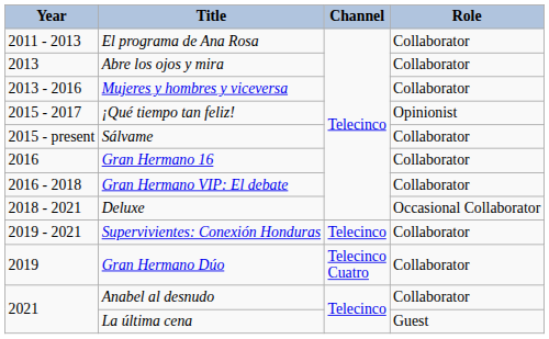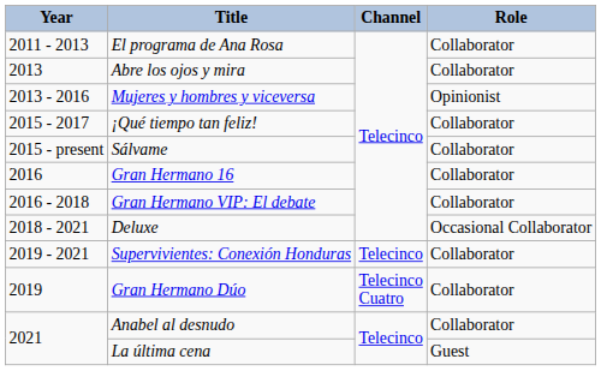 <table class="wikitable">
 <tr>
 <th style="background: #B0C4DE;">Year</th>
 <th style="background: #B0C4DE;">Title</th>
 <th style="background: #B0C4DE;">Channel</th>
 <th style="background: #B0C4DE;">Role</th>
 </tr>
 <tr>
 <td>2011 - 2013</td>
 <td><em>El programa de Ana Rosa</em></td>
 <td rowspan="8"><a href='#'>Telecinco</a></td>
 <td>Collaborator</td>
 </tr>
 <tr>
 <td>2013</td>
 <td><em>Abre los ojos y mira</em></td>
 <td>Collaborator</td>
 </tr>
 <tr>
 <td>2013 - 2016</td>
 <td><em><a href='#'>Mujeres y hombres y viceversa</a></em></td>
-<td>Collaborator</td>
+<td>Opinionist</td>
 </tr>
 <tr>
 <td>2015 - 2017</td>
 <td><em>¡Qué tiempo tan feliz!</em></td>
-<td>Opinionist</td>
+<td>Collaborator</td>
 </tr>
 <tr>
 <td>2015 - present</td>
 <td><em>Sálvame</em></td>
 <td>Collaborator</td>
 </tr>
 <tr>
 <td>2016</td>
 <td><em><a href='#'>Gran Hermano 16</a></em></td>
 <td>Collaborator</td>
 </tr>
 <tr>
 <td>2016 - 2018</td>
 <td><em><a href='#'>Gran Hermano VIP: El debate</a></em></td>
 <td>Collaborator</td>
 </tr>
 <tr>
 <td>2018 - 2021</td>
 <td><em>Deluxe</em></td>
 <td>Occasional Collaborator</td>
 </tr>
 <tr>
 <td>2019 - 2021</td>
 <td><em><a href='#'>Supervivientes: Conexión Honduras</a></em></td>
 <td><a href='#'>Telecinco</a></td>
 <td>Collaborator</td>
 </tr>
 <tr>
 <td>2019</td>
 <td><em><a href='#'>Gran Hermano Dúo</a></em></td>
 <td><a href='#'>Telecinco</a><br><a href='#'>Cuatro</a></td>
 <td>Collaborator</td>
 </tr>
 <tr>
 <td rowspan="2">2021</td>
 <td><em>Anabel al desnudo</em></td>
 <td rowspan="2"><a href='#'>Telecinco</a></td>
 <td>Collaborator</td>
 </tr>
 <tr>
 <td><em>La última cena</em></td>
 <td>Guest</td>
 </tr>
 </table>
